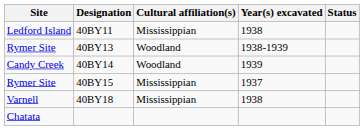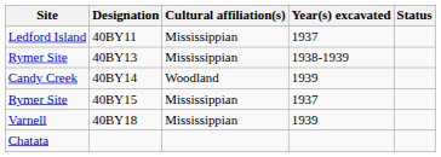 <table class="wikitable">
 <tr>
 <th>Site</th>
 <th>Designation</th>
 <th>Cultural affiliation(s)</th>
 <th>Year(s) excavated</th>
 <th>Status</th>
 </tr>
 <tr>
 <td><a href='#'>Ledford Island</a></td>
 <td>40BY11</td>
 <td>Mississippian</td>
-<td>1938</td>
+<td>1937</td>
 <td></td>
 </tr>
 <tr>
 <td><a href='#'>Rymer Site</a></td>
 <td>40BY13</td>
-<td>Woodland</td>
+<td>Mississippian</td>
 <td>1938-1939</td>
 <td></td>
 </tr>
 <tr>
 <td><a href='#'>Candy Creek</a></td>
 <td>40BY14</td>
 <td>Woodland</td>
 <td>1939</td>
 <td></td>
 </tr>
 <tr>
 <td><a href='#'>Rymer Site</a></td>
 <td>40BY15</td>
 <td>Mississippian</td>
 <td>1937</td>
 <td></td>
 </tr>
 <tr>
 <td><a href='#'>Varnell</a></td>
 <td>40BY18</td>
 <td>Mississippian</td>
-<td>1938</td>
+<td>1939</td>
 <td></td>
 </tr>
 <tr>
 <td><a href='#'>Chatata</a></td>
 <td></td>
 <td></td>
 <td></td>
 <td></td>
 </tr>
 </table>
